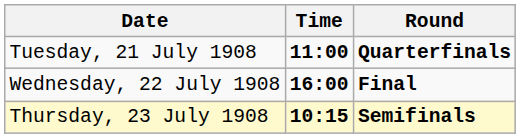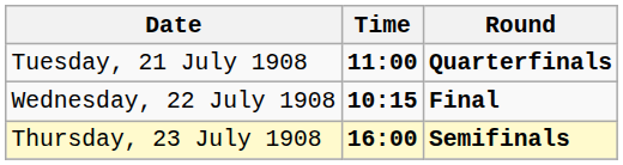 <table class="wikitable">
 <tr>
 <th>Date</th>
 <th>Time</th>
 <th>Round</th>
 </tr>
 <tr>
 <td>Tuesday, 21 July 1908</td>
 <td><strong>11:00</strong></td>
 <td><strong>Quarterfinals</strong></td>
 </tr>
 <tr>
 <td>Wednesday, 22 July 1908</td>
-<td><strong>16:00</strong></td>
+<td><strong>10:15</strong></td>
 <td><strong>Final</strong></td>
 </tr>
 <tr style=background:lemonchiffon>
 <td>Thursday, 23 July 1908</td>
-<td><strong>10:15</strong></td>
+<td><strong>16:00</strong></td>
 <td><strong>Semifinals</strong></td>
 </tr>
 </table>
